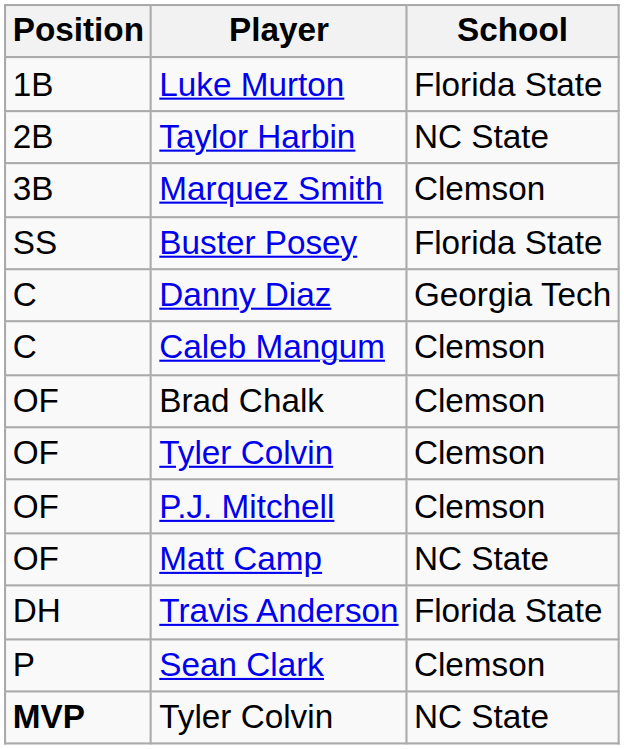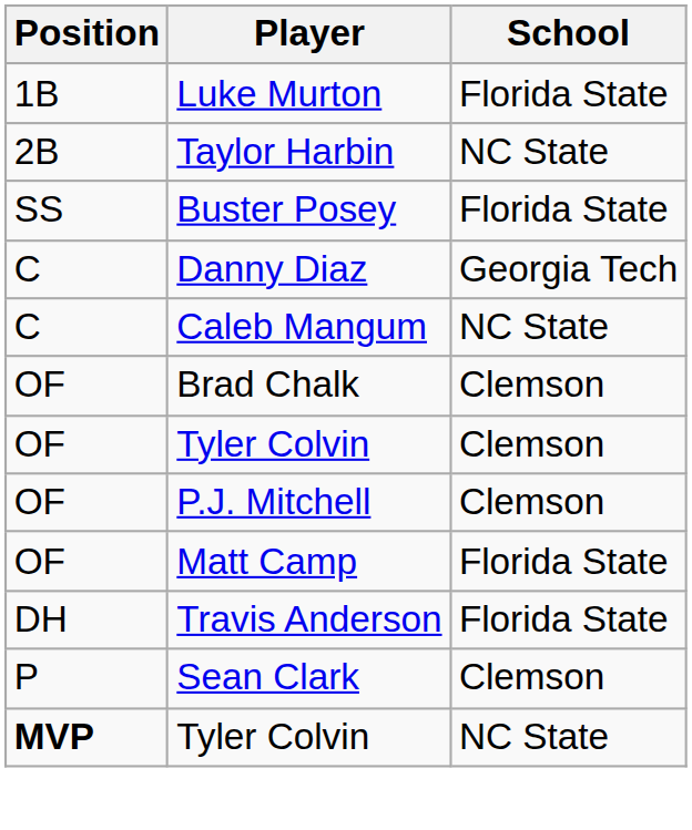 <table class="wikitable">
 <tr>
 <th>Position</th>
 <th>Player</th>
 <th>School</th>
 </tr>
 <tr>
 <td>1B</td>
 <td><a href='#'>Luke Murton</a></td>
 <td>Florida State</td>
 </tr>
 <tr>
 <td>2B</td>
 <td><a href='#'>Taylor Harbin</a></td>
 <td>NC State</td>
 </tr>
 <tr>
-<td>3B</td>
-<td><a href='#'>Marquez Smith</a></td>
-<td>Clemson</td>
-</tr>
-<tr>
 <td>SS</td>
 <td><a href='#'>Buster Posey</a></td>
 <td>Florida State</td>
 </tr>
 <tr>
 <td>C</td>
 <td><a href='#'>Danny Diaz</a></td>
 <td>Georgia Tech</td>
 </tr>
 <tr>
 <td>C</td>
 <td><a href='#'>Caleb Mangum</a></td>
-<td>Clemson</td>
+<td>NC State</td>
 </tr>
 <tr>
 <td>OF</td>
 <td>Brad Chalk</td>
 <td>Clemson</td>
 </tr>
 <tr>
 <td>OF</td>
 <td><a href='#'>Tyler Colvin</a></td>
 <td>Clemson</td>
 </tr>
 <tr>
 <td>OF</td>
 <td><a href='#'>P.J. Mitchell</a></td>
 <td>Clemson</td>
 </tr>
 <tr>
 <td>OF</td>
 <td><a href='#'>Matt Camp</a></td>
-<td>NC State</td>
+<td>Florida State</td>
 </tr>
 <tr>
 <td>DH</td>
 <td><a href='#'>Travis Anderson</a></td>
 <td>Florida State</td>
 </tr>
 <tr>
 <td>P</td>
 <td><a href='#'>Sean Clark</a></td>
 <td>Clemson</td>
 </tr>
 <tr>
 <td><strong>MVP</strong></td>
 <td>Tyler Colvin</td>
 <td>NC State</td>
 </tr>
 </table>
